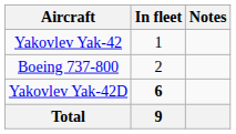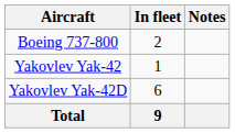 <table class="wikitable" style="border-collapse:collapse;text-align:center;margin:1em auto;">
 <tr>
 <th>Aircraft</th>
 <th>In fleet</th>
 <th>Notes</th>
 </tr>
 <tr>
+<td><a href='#'>Boeing 737-800</a></td>
+<td>2</td>
+<td></td>
+</tr>
+<tr>
 <td><a href='#'>Yakovlev Yak-42</a></td>
 <td>1</td>
 <td></td>
 </tr>
 <tr>
-<td><a href='#'>Boeing 737-800</a></td>
-<td>2</td>
-<td></td>
-</tr>
-<tr>
 <td><a href='#'>Yakovlev Yak-42D</a></td>
-<td><strong>6</strong></td>
+<td>6</td>
 <td></td>
 </tr>
 <tr>
 <th>Total</th>
 <th>9</th>
 <th></th>
 </tr>
 </table>
